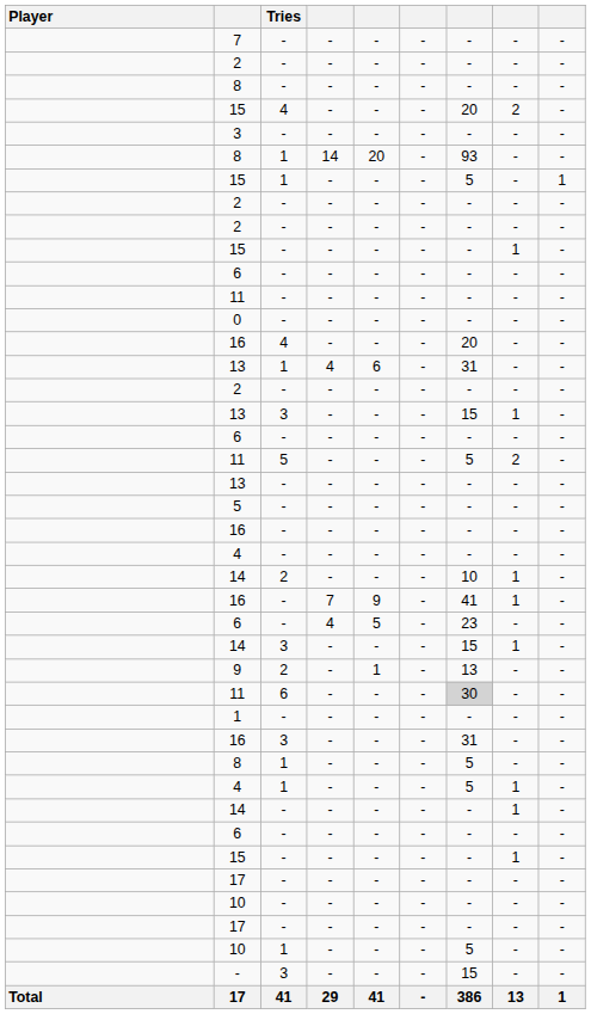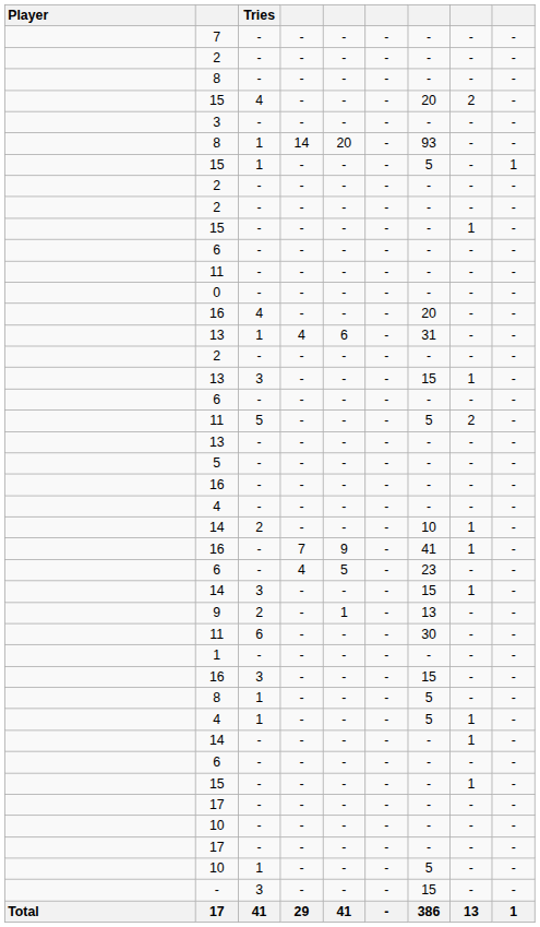 <table class="wikitable sortable" style="text-align:center; width:50%;">
 <tr>
 <th style="width:36%; text-align:left">Player</th>
 <th style="width:8%;"></th>
 <th style="width:8%;">Tries</th>
 <th style="width:8%;"></th>
 <th style="width:8%;"></th>
 <th style="width:8%;"></th>
 <th style="width:8%;"></th>
 <th style="width:8%;"></th>
 <th style="width:8%;"></th>
 </tr>
 <tr>
 <td style="text-align:left"></td>
 <td>7</td>
 <td>-</td>
 <td>-</td>
 <td>-</td>
 <td>-</td>
 <td>-</td>
 <td>-</td>
 <td>-</td>
 </tr>
 <tr>
 <td style="text-align:left"></td>
 <td>2</td>
 <td>-</td>
 <td>-</td>
 <td>-</td>
 <td>-</td>
 <td>-</td>
 <td>-</td>
 <td>-</td>
 </tr>
 <tr>
 <td style="text-align:left"></td>
 <td>8</td>
 <td>-</td>
 <td>-</td>
 <td>-</td>
 <td>-</td>
 <td>-</td>
 <td>-</td>
 <td>-</td>
 </tr>
 <tr>
 <td style="text-align:left"></td>
 <td>15</td>
 <td>4</td>
 <td>-</td>
 <td>-</td>
 <td>-</td>
 <td>20</td>
 <td>2</td>
 <td>-</td>
 </tr>
 <tr>
 <td style="text-align:left"></td>
 <td>3</td>
 <td>-</td>
 <td>-</td>
 <td>-</td>
 <td>-</td>
 <td>-</td>
 <td>-</td>
 <td>-</td>
 </tr>
 <tr>
 <td style="text-align:left"></td>
 <td>8</td>
 <td>1</td>
 <td>14</td>
 <td>20</td>
 <td>-</td>
 <td>93</td>
 <td>-</td>
 <td>-</td>
 </tr>
 <tr>
 <td style="text-align:left"></td>
 <td>15</td>
 <td>1</td>
 <td>-</td>
 <td>-</td>
 <td>-</td>
 <td>5</td>
 <td>-</td>
 <td>1</td>
 </tr>
 <tr>
 <td style="text-align:left"></td>
 <td>2</td>
 <td>-</td>
 <td>-</td>
 <td>-</td>
 <td>-</td>
 <td>-</td>
 <td>-</td>
 <td>-</td>
 </tr>
 <tr>
 <td style="text-align:left"></td>
 <td>2</td>
 <td>-</td>
 <td>-</td>
 <td>-</td>
 <td>-</td>
 <td>-</td>
 <td>-</td>
 <td>-</td>
 </tr>
 <tr>
 <td style="text-align:left"></td>
 <td>15</td>
 <td>-</td>
 <td>-</td>
 <td>-</td>
 <td>-</td>
 <td>-</td>
 <td>1</td>
 <td>-</td>
 </tr>
 <tr>
 <td style="text-align:left"></td>
 <td>6</td>
 <td>-</td>
 <td>-</td>
 <td>-</td>
 <td>-</td>
 <td>-</td>
 <td>-</td>
 <td>-</td>
 </tr>
 <tr>
 <td style="text-align:left"></td>
 <td>11</td>
 <td>-</td>
 <td>-</td>
 <td>-</td>
 <td>-</td>
 <td>-</td>
 <td>-</td>
 <td>-</td>
 </tr>
 <tr>
 <td style="text-align:left"></td>
 <td>0</td>
 <td>-</td>
 <td>-</td>
 <td>-</td>
 <td>-</td>
 <td>-</td>
 <td>-</td>
 <td>-</td>
 </tr>
 <tr>
 <td style="text-align:left"></td>
 <td>16</td>
 <td>4</td>
 <td>-</td>
 <td>-</td>
 <td>-</td>
 <td>20</td>
 <td>-</td>
 <td>-</td>
 </tr>
 <tr>
 <td style="text-align:left"></td>
 <td>13</td>
 <td>1</td>
 <td>4</td>
 <td>6</td>
 <td>-</td>
 <td>31</td>
 <td>-</td>
 <td>-</td>
 </tr>
 <tr>
 <td style="text-align:left"></td>
 <td>2</td>
 <td>-</td>
 <td>-</td>
 <td>-</td>
 <td>-</td>
 <td>-</td>
 <td>-</td>
 <td>-</td>
 </tr>
 <tr>
 <td style="text-align:left"></td>
 <td>13</td>
 <td>3</td>
 <td>-</td>
 <td>-</td>
 <td>-</td>
 <td>15</td>
 <td>1</td>
 <td>-</td>
 </tr>
 <tr>
 <td style="text-align:left"></td>
 <td>6</td>
 <td>-</td>
 <td>-</td>
 <td>-</td>
 <td>-</td>
 <td>-</td>
 <td>-</td>
 <td>-</td>
 </tr>
 <tr>
 <td style="text-align:left"></td>
 <td>11</td>
 <td>5</td>
 <td>-</td>
 <td>-</td>
 <td>-</td>
 <td>5</td>
 <td>2</td>
 <td>-</td>
 </tr>
 <tr>
 <td style="text-align:left"></td>
 <td>13</td>
 <td>-</td>
 <td>-</td>
 <td>-</td>
 <td>-</td>
 <td>-</td>
 <td>-</td>
 <td>-</td>
 </tr>
 <tr>
 <td style="text-align:left"></td>
 <td>5</td>
 <td>-</td>
 <td>-</td>
 <td>-</td>
 <td>-</td>
 <td>-</td>
 <td>-</td>
 <td>-</td>
 </tr>
 <tr>
 <td style="text-align:left"></td>
 <td>16</td>
 <td>-</td>
 <td>-</td>
 <td>-</td>
 <td>-</td>
 <td>-</td>
 <td>-</td>
 <td>-</td>
 </tr>
 <tr>
 <td style="text-align:left"></td>
 <td>4</td>
 <td>-</td>
 <td>-</td>
 <td>-</td>
 <td>-</td>
 <td>-</td>
 <td>-</td>
 <td>-</td>
 </tr>
 <tr>
 <td style="text-align:left"></td>
 <td>14</td>
 <td>2</td>
 <td>-</td>
 <td>-</td>
 <td>-</td>
 <td>10</td>
 <td>1</td>
 <td>-</td>
 </tr>
 <tr>
 <td style="text-align:left"></td>
 <td>16</td>
 <td>-</td>
 <td>7</td>
 <td>9</td>
 <td>-</td>
 <td>41</td>
 <td>1</td>
 <td>-</td>
 </tr>
 <tr>
 <td style="text-align:left"></td>
 <td>6</td>
 <td>-</td>
 <td>4</td>
 <td>5</td>
 <td>-</td>
 <td>23</td>
 <td>-</td>
 <td>-</td>
 </tr>
 <tr>
 <td style="text-align:left"></td>
 <td>14</td>
 <td>3</td>
 <td>-</td>
 <td>-</td>
 <td>-</td>
 <td>15</td>
 <td>1</td>
 <td>-</td>
 </tr>
 <tr>
 <td style="text-align:left"></td>
 <td>9</td>
 <td>2</td>
 <td>-</td>
 <td>1</td>
 <td>-</td>
 <td>13</td>
 <td>-</td>
 <td>-</td>
 </tr>
 <tr>
 <td style="text-align:left"></td>
 <td>11</td>
 <td>6</td>
 <td>-</td>
 <td>-</td>
 <td>-</td>
-<td style="background: lightgrey;">30</td>
+<td>30</td>
 <td>-</td>
 <td>-</td>
 </tr>
 <tr>
 <td style="text-align:left"></td>
 <td>1</td>
 <td>-</td>
 <td>-</td>
 <td>-</td>
 <td>-</td>
 <td>-</td>
 <td>-</td>
 <td>-</td>
 </tr>
 <tr>
 <td style="text-align:left"></td>
 <td>16</td>
 <td>3</td>
 <td>-</td>
 <td>-</td>
 <td>-</td>
-<td>31</td>
+<td>15</td>
 <td>-</td>
 <td>-</td>
 </tr>
 <tr>
 <td style="text-align:left"></td>
 <td>8</td>
 <td>1</td>
 <td>-</td>
 <td>-</td>
 <td>-</td>
 <td>5</td>
 <td>-</td>
 <td>-</td>
 </tr>
 <tr>
 <td style="text-align:left"></td>
 <td>4</td>
 <td>1</td>
 <td>-</td>
 <td>-</td>
 <td>-</td>
 <td>5</td>
 <td>1</td>
 <td>-</td>
 </tr>
 <tr>
 <td style="text-align:left"></td>
 <td>14</td>
 <td>-</td>
 <td>-</td>
 <td>-</td>
 <td>-</td>
 <td>-</td>
 <td>1</td>
 <td>-</td>
 </tr>
 <tr>
 <td style="text-align:left"></td>
 <td>6</td>
 <td>-</td>
 <td>-</td>
 <td>-</td>
 <td>-</td>
 <td>-</td>
 <td>-</td>
 <td>-</td>
 </tr>
 <tr>
 <td style="text-align:left"></td>
 <td>15</td>
 <td>-</td>
 <td>-</td>
 <td>-</td>
 <td>-</td>
 <td>-</td>
 <td>1</td>
 <td>-</td>
 </tr>
 <tr>
 <td style="text-align:left"></td>
 <td>17</td>
 <td>-</td>
 <td>-</td>
 <td>-</td>
 <td>-</td>
 <td>-</td>
 <td>-</td>
 <td>-</td>
 </tr>
 <tr>
 <td style="text-align:left"></td>
 <td>10</td>
 <td>-</td>
 <td>-</td>
 <td>-</td>
 <td>-</td>
 <td>-</td>
 <td>-</td>
 <td>-</td>
 </tr>
 <tr>
 <td style="text-align:left"></td>
 <td>17</td>
 <td>-</td>
 <td>-</td>
 <td>-</td>
 <td>-</td>
 <td>-</td>
 <td>-</td>
 <td>-</td>
 </tr>
 <tr>
 <td style="text-align:left"></td>
 <td>10</td>
 <td>1</td>
 <td>-</td>
 <td>-</td>
 <td>-</td>
 <td>5</td>
 <td>-</td>
 <td>-</td>
 </tr>
 <tr>
 <td style="text-align:left"></td>
 <td>-</td>
 <td>3</td>
 <td>-</td>
 <td>-</td>
 <td>-</td>
 <td>15</td>
 <td>-</td>
 <td>-</td>
 </tr>
 <tr>
 <th style="text-align:left">Total</th>
 <th>17</th>
 <th>41</th>
 <th>29</th>
 <th>41</th>
 <th>-</th>
 <th>386</th>
 <th>13</th>
 <th>1</th>
 </tr>
 </table>
